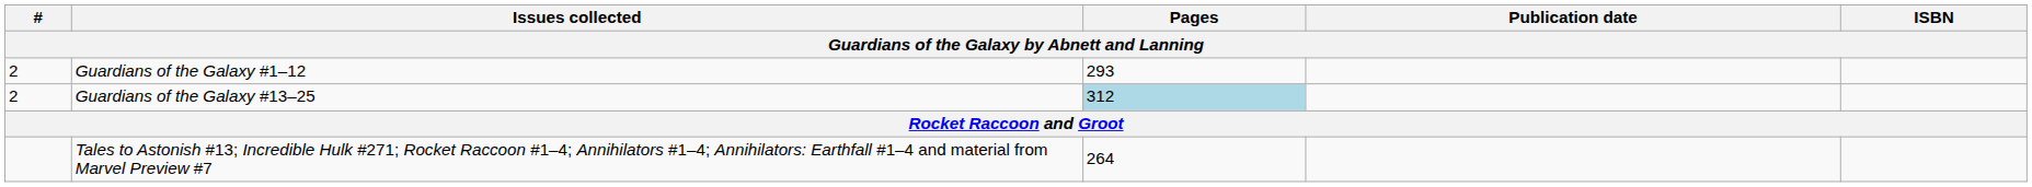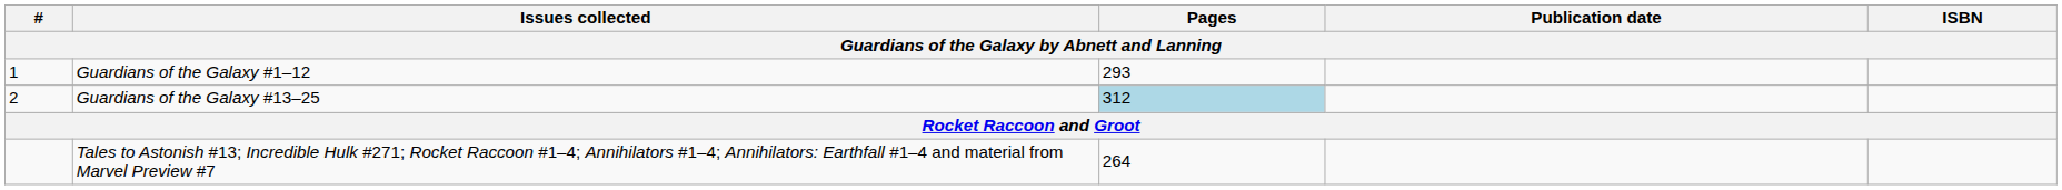 <table class="wikitable sortable" width=98%>
 <tr>
 <th class="unsortable">#</th>
 <th class="unsortable" width="50%">Issues collected</th>
 <th>Pages</th>
 <th>Publication date</th>
 <th class="unsortable">ISBN</th>
 </tr>
 <tr>
 <th colspan="5"><strong><em>Guardians of the Galaxy by Abnett and Lanning</em></strong></th>
 </tr>
 <tr>
-<td>2</td>
+<td>1</td>
 <td><em>Guardians of the Galaxy</em> #1–12</td>
 <td>293</td>
 <td></td>
 <td></td>
 </tr>
 <tr>
 <td>2</td>
 <td><em>Guardians of the Galaxy</em> #13–25</td>
 <td style="background: lightblue;">312</td>
 <td></td>
 <td></td>
 </tr>
 <tr>
 <th colspan="5"><strong><em><a href='#'>Rocket Raccoon</a> and <a href='#'>Groot</a></em></strong></th>
 </tr>
 <tr>
 <td></td>
 <td><em>Tales to Astonish</em> #13; <em>Incredible Hulk</em> #271; <em>Rocket Raccoon</em> #1–4; <em>Annihilators</em> #1–4; <em>Annihilators: Earthfall</em> #1–4 and material from <em>Marvel Preview</em> #7</td>
 <td>264</td>
 <td></td>
 <td></td>
 </tr>
 </table>
